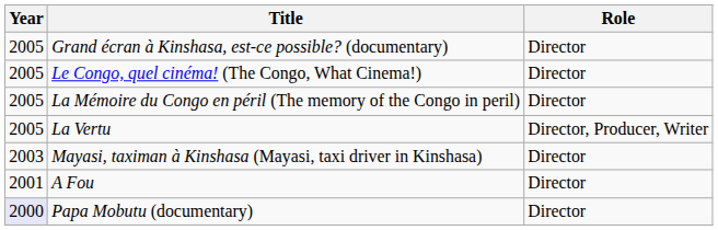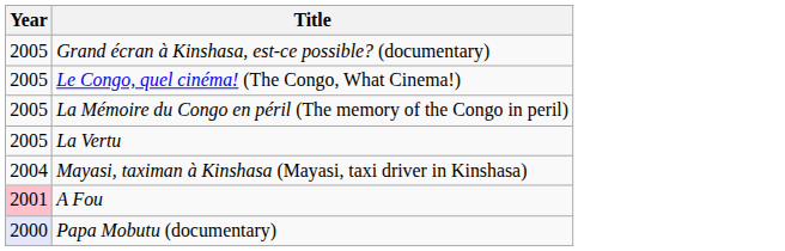 <table class=wikitable>
 <tr>
 <th>Year</th>
 <th>Title</th>
-<th>Role</th>
 </tr>
 <tr>
 <td>2005</td>
 <td><em>Grand écran à Kinshasa, est-ce possible?</em> (documentary)</td>
-<td>Director</td>
 </tr>
 <tr>
 <td>2005</td>
 <td><em><a href='#'>Le Congo, quel cinéma!</a></em> (The Congo, What Cinema!)</td>
-<td>Director</td>
 </tr>
 <tr>
 <td>2005</td>
 <td><em>La Mémoire du Congo en péril</em> (The memory of the Congo in peril)</td>
-<td>Director</td>
 </tr>
 <tr>
 <td>2005</td>
 <td><em>La Vertu</em></td>
-<td>Director, Producer, Writer</td>
 </tr>
 <tr>
-<td>2003</td>
+<td>2004</td>
 <td><em>Mayasi, taximan à Kinshasa</em> (Mayasi, taxi driver in Kinshasa)</td>
-<td>Director</td>
 </tr>
 <tr>
-<td>2001</td>
+<td style="background: pink;">2001</td>
 <td><em>A Fou</em></td>
-<td>Director</td>
 </tr>
 <tr>
 <td style="background: lavender;">2000</td>
 <td><em>Papa Mobutu</em> (documentary)</td>
-<td>Director</td>
 </tr>
 </table>
